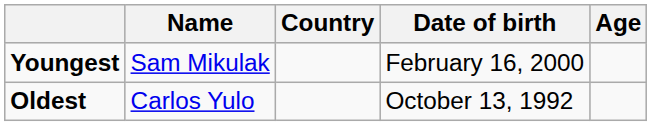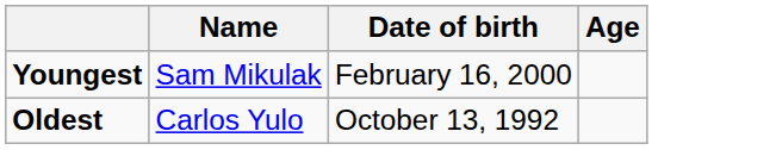 <table class="wikitable">
 <tr>
 <th></th>
 <th><strong>Name</strong></th>
-<th><strong>Country</strong></th>
 <th><strong>Date of birth</strong></th>
 <th><strong>Age</strong></th>
 </tr>
 <tr>
 <td><strong>Youngest</strong></td>
 <td><a href='#'>Sam Mikulak</a></td>
-<td></td>
 <td>February 16, 2000</td>
 <td></td>
 </tr>
 <tr>
 <td><strong>Oldest</strong></td>
 <td><a href='#'>Carlos Yulo</a></td>
-<td></td>
 <td>October 13, 1992</td>
 <td></td>
 </tr>
 </table>
